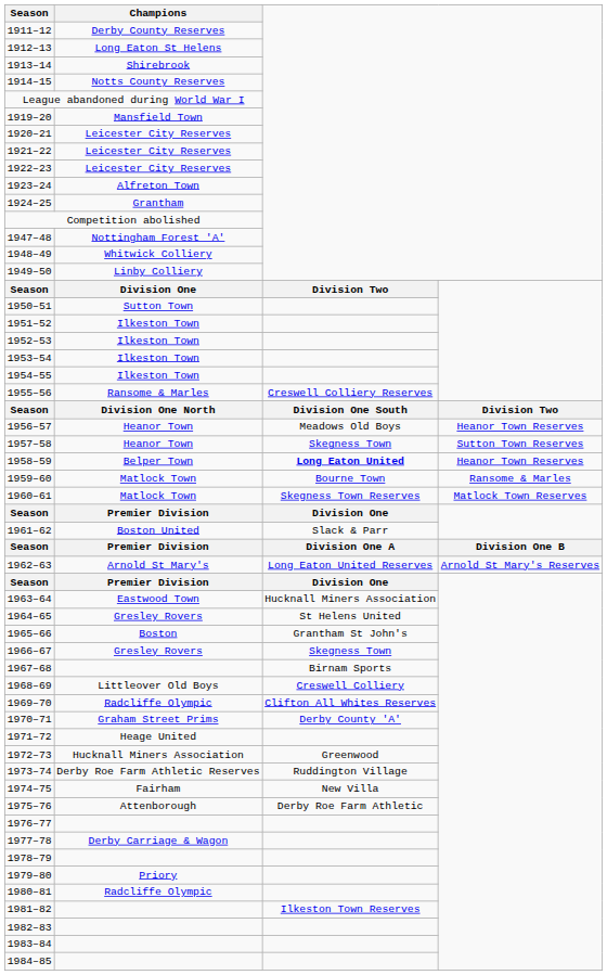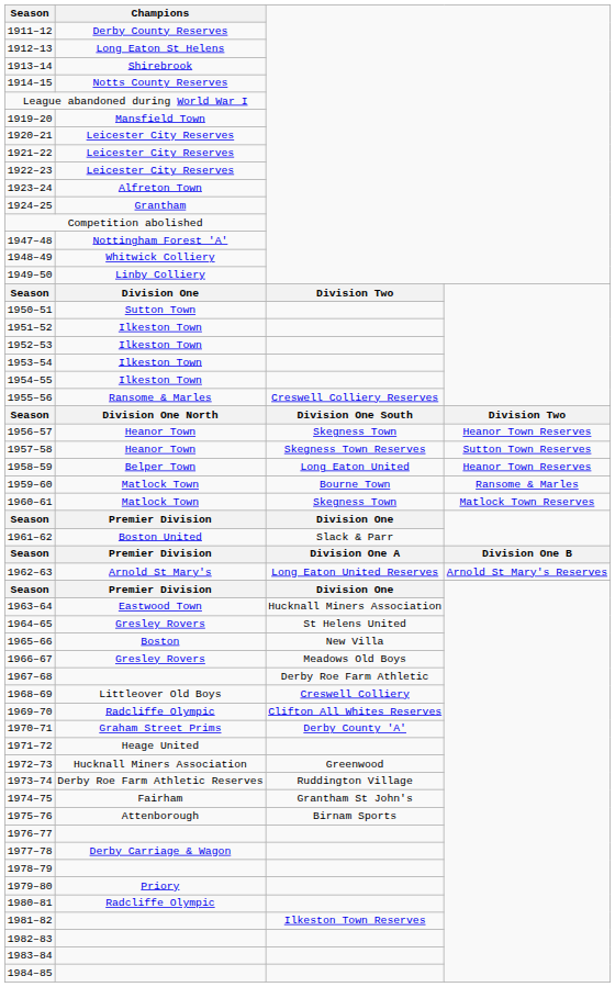 <table class=wikitable style=text-align:center>
 <tr>
 <th>Season</th>
 <th>Champions</th>
 <td colspan=2 rowspan=16></td>
 </tr>
 <tr>
 <td>1911–12</td>
 <td><a href='#'>Derby County Reserves</a></td>
 </tr>
 <tr>
 <td>1912–13</td>
 <td><a href='#'>Long Eaton St Helens</a></td>
 </tr>
 <tr>
 <td>1913–14</td>
 <td><a href='#'>Shirebrook</a></td>
 </tr>
 <tr>
 <td>1914–15</td>
 <td><a href='#'>Notts County Reserves</a></td>
 </tr>
 <tr>
 <td colspan=2>League abandoned during <a href='#'>World War I</a></td>
 </tr>
 <tr>
 <td>1919–20</td>
 <td><a href='#'>Mansfield Town</a></td>
 </tr>
 <tr>
 <td>1920–21</td>
 <td><a href='#'>Leicester City Reserves</a></td>
 </tr>
 <tr>
 <td>1921–22</td>
 <td><a href='#'>Leicester City Reserves</a></td>
 </tr>
 <tr>
 <td>1922–23</td>
 <td><a href='#'>Leicester City Reserves</a></td>
 </tr>
 <tr>
 <td>1923–24</td>
 <td><a href='#'>Alfreton Town</a></td>
 </tr>
 <tr>
 <td>1924–25</td>
 <td><a href='#'>Grantham</a></td>
 </tr>
 <tr>
 <td colspan=2>Competition abolished</td>
 </tr>
 <tr>
 <td>1947–48</td>
 <td><a href='#'>Nottingham Forest 'A'</a></td>
 </tr>
 <tr>
 <td>1948–49</td>
 <td><a href='#'>Whitwick Colliery</a></td>
 </tr>
 <tr>
 <td>1949–50</td>
 <td><a href='#'>Linby Colliery</a></td>
 </tr>
 <tr>
 <th>Season</th>
 <th>Division One</th>
 <th>Division Two</th>
 <td rowspan=7></td>
 </tr>
 <tr>
 <td>1950–51</td>
 <td><a href='#'>Sutton Town</a></td>
 <td></td>
 </tr>
 <tr>
 <td>1951–52</td>
 <td><a href='#'>Ilkeston Town</a></td>
 <td></td>
 </tr>
 <tr>
 <td>1952–53</td>
 <td><a href='#'>Ilkeston Town</a></td>
 <td></td>
 </tr>
 <tr>
 <td>1953–54</td>
 <td><a href='#'>Ilkeston Town</a></td>
 <td></td>
 </tr>
 <tr>
 <td>1954–55</td>
 <td><a href='#'>Ilkeston Town</a></td>
 <td></td>
 </tr>
 <tr>
 <td>1955–56</td>
 <td><a href='#'>Ransome & Marles</a></td>
 <td><a href='#'>Creswell Colliery Reserves</a></td>
 </tr>
 <tr>
 <th>Season</th>
 <th>Division One North</th>
 <th>Division One South</th>
 <th>Division Two</th>
 </tr>
 <tr>
 <td>1956–57</td>
 <td><a href='#'>Heanor Town</a></td>
-<td>Meadows Old Boys</td>
+<td><a href='#'>Skegness Town</a></td>
 <td><a href='#'>Heanor Town Reserves</a></td>
 </tr>
 <tr>
 <td>1957–58</td>
 <td><a href='#'>Heanor Town</a></td>
-<td><a href='#'>Skegness Town</a></td>
+<td><a href='#'>Skegness Town Reserves</a></td>
 <td><a href='#'>Sutton Town Reserves</a></td>
 </tr>
 <tr>
 <td>1958–59</td>
 <td><a href='#'>Belper Town</a></td>
-<td><strong><a href='#'>Long Eaton United</a></strong></td>
+<td><a href='#'>Long Eaton United</a></td>
 <td><a href='#'>Heanor Town Reserves</a></td>
 </tr>
 <tr>
 <td>1959–60</td>
 <td><a href='#'>Matlock Town</a></td>
 <td><a href='#'>Bourne Town</a></td>
 <td><a href='#'>Ransome & Marles</a></td>
 </tr>
 <tr>
 <td>1960–61</td>
 <td><a href='#'>Matlock Town</a></td>
-<td><a href='#'>Skegness Town Reserves</a></td>
+<td><a href='#'>Skegness Town</a></td>
 <td><a href='#'>Matlock Town Reserves</a></td>
 </tr>
 <tr>
 <th>Season</th>
 <th>Premier Division</th>
 <th>Division One</th>
 <td rowspan=2></td>
 </tr>
 <tr>
 <td>1961–62</td>
 <td><a href='#'>Boston United</a></td>
 <td>Slack & Parr</td>
 </tr>
 <tr>
 <th>Season</th>
 <th>Premier Division</th>
 <th>Division One A</th>
 <th>Division One B</th>
 </tr>
 <tr>
 <td>1962–63</td>
 <td><a href='#'>Arnold St Mary's</a></td>
 <td><a href='#'>Long Eaton United Reserves</a></td>
 <td><a href='#'>Arnold St Mary's Reserves</a></td>
 </tr>
 <tr>
 <th>Season</th>
 <th>Premier Division</th>
 <th>Division One</th>
 <td rowspan=23></td>
 </tr>
 <tr>
 <td>1963–64</td>
 <td><a href='#'>Eastwood Town</a></td>
 <td>Hucknall Miners Association</td>
 </tr>
 <tr>
 <td>1964–65</td>
 <td><a href='#'>Gresley Rovers</a></td>
 <td>St Helens United</td>
 </tr>
 <tr>
 <td>1965–66</td>
 <td><a href='#'>Boston</a></td>
-<td>Grantham St John's</td>
+<td>New Villa</td>
 </tr>
 <tr>
 <td>1966–67</td>
 <td><a href='#'>Gresley Rovers</a></td>
-<td><a href='#'>Skegness Town</a></td>
+<td>Meadows Old Boys</td>
 </tr>
 <tr>
 <td>1967–68</td>
 <td></td>
-<td>Birnam Sports</td>
+<td>Derby Roe Farm Athletic</td>
 </tr>
 <tr>
 <td>1968–69</td>
 <td>Littleover Old Boys</td>
 <td><a href='#'>Creswell Colliery</a></td>
 </tr>
 <tr>
 <td>1969–70</td>
 <td><a href='#'>Radcliffe Olympic</a></td>
 <td><a href='#'>Clifton All Whites Reserves</a></td>
 </tr>
 <tr>
 <td>1970–71</td>
 <td><a href='#'>Graham Street Prims</a></td>
 <td><a href='#'>Derby County 'A'</a></td>
 </tr>
 <tr>
 <td>1971–72</td>
 <td>Heage United</td>
 <td></td>
 </tr>
 <tr>
 <td>1972–73</td>
 <td>Hucknall Miners Association</td>
 <td>Greenwood</td>
 </tr>
 <tr>
 <td>1973–74</td>
 <td>Derby Roe Farm Athletic Reserves</td>
 <td>Ruddington Village</td>
 </tr>
 <tr>
 <td>1974–75</td>
 <td>Fairham</td>
-<td>New Villa</td>
+<td>Grantham St John's</td>
 </tr>
 <tr>
 <td>1975–76</td>
 <td>Attenborough</td>
-<td>Derby Roe Farm Athletic</td>
+<td>Birnam Sports</td>
 </tr>
 <tr>
 <td>1976–77</td>
 <td></td>
 <td></td>
 </tr>
 <tr>
 <td>1977–78</td>
 <td><a href='#'>Derby Carriage & Wagon</a></td>
 <td></td>
 </tr>
 <tr>
 <td>1978–79</td>
 <td></td>
 <td></td>
 </tr>
 <tr>
 <td>1979–80</td>
 <td><a href='#'>Priory</a></td>
 <td></td>
 </tr>
 <tr>
 <td>1980–81</td>
 <td><a href='#'>Radcliffe Olympic</a></td>
 <td></td>
 </tr>
 <tr>
 <td>1981–82</td>
 <td></td>
 <td><a href='#'>Ilkeston Town Reserves</a></td>
 </tr>
 <tr>
 <td>1982–83</td>
 <td></td>
 <td></td>
 </tr>
 <tr>
 <td>1983–84</td>
 <td></td>
 <td></td>
 </tr>
 <tr>
 <td>1984–85</td>
 <td></td>
 <td></td>
 </tr>
 </table>
